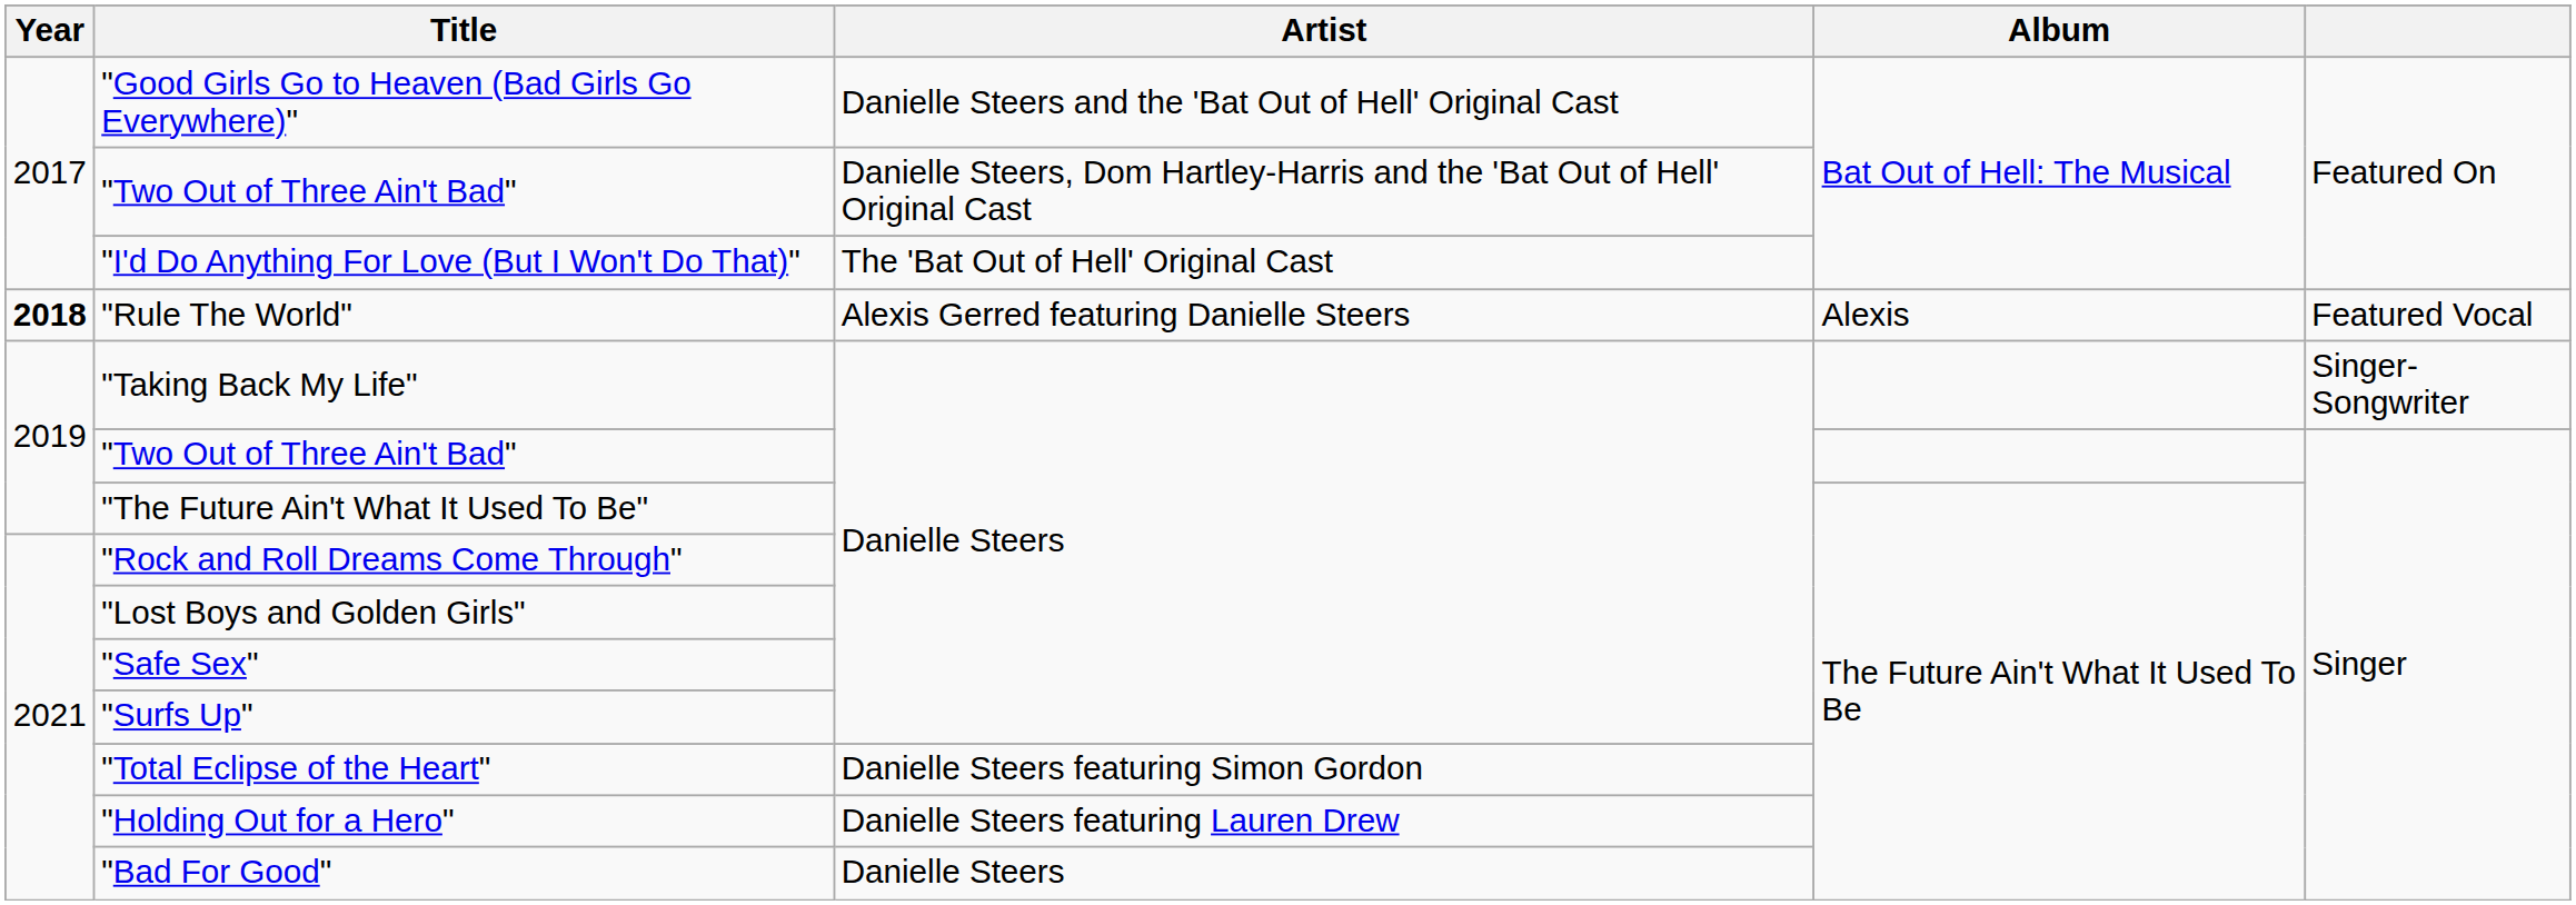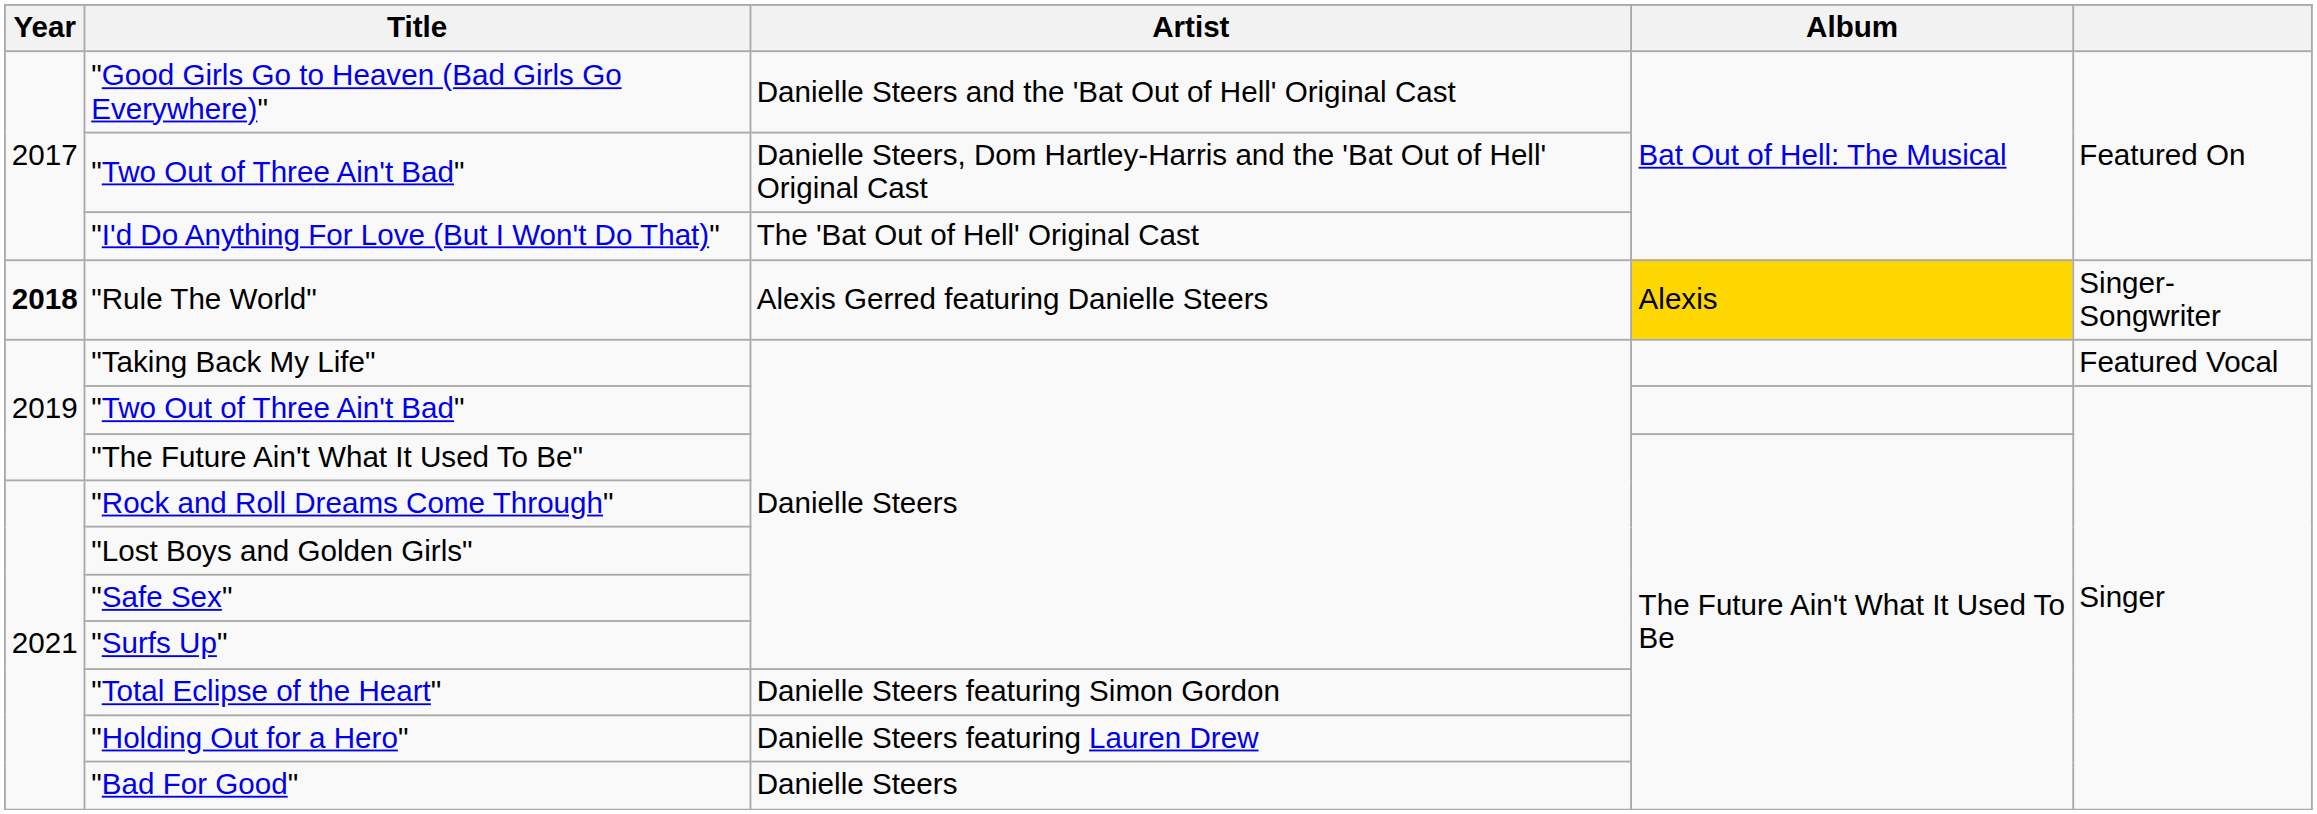 <table class="wikitable plainrowheaders sortable">
 <tr>
 <th scope="col">Year</th>
 <th scope="col">Title</th>
 <th scope="col">Artist</th>
 <th scope="col">Album</th>
 <th style="text-align: center;" class="unsortable"></th>
 </tr>
 <tr>
 <td rowspan="3">2017</td>
 <td>"<a href='#'>Good Girls Go to Heaven (Bad Girls Go Everywhere)</a>"</td>
 <td>Danielle Steers and the 'Bat Out of Hell' Original Cast</td>
 <td rowspan="3"><a href='#'>Bat Out of Hell: The Musical</a></td>
 <td rowspan="3">Featured On</td>
 </tr>
 <tr>
 <td>"<a href='#'>Two Out of Three Ain't Bad</a>"</td>
 <td>Danielle Steers, Dom Hartley-Harris and the 'Bat Out of Hell' Original Cast</td>
 </tr>
 <tr>
 <td>"<a href='#'>I'd Do Anything For Love (But I Won't Do That)</a>"</td>
 <td>The 'Bat Out of Hell' Original Cast</td>
 </tr>
 <tr>
 <td><strong>2018</strong></td>
 <td>"Rule The World"</td>
 <td>Alexis Gerred featuring Danielle Steers</td>
-<td>Alexis</td>
-<td>Featured Vocal</td>
+<td style="background: gold;">Alexis</td>
+<td>Singer-Songwriter</td>
 </tr>
 <tr>
 <td rowspan="3">2019</td>
 <td>"Taking Back My Life"</td>
 <td rowspan="7">Danielle Steers</td>
 <td></td>
-<td>Singer-Songwriter</td>
+<td>Featured Vocal</td>
 </tr>
 <tr>
 <td>"<a href='#'>Two Out of Three Ain't Bad</a>"</td>
 <td></td>
 <td rowspan="9">Singer</td>
 </tr>
 <tr>
 <td>"The Future Ain't What It Used To Be"</td>
 <td rowspan="8">The Future Ain't What It Used To Be</td>
 </tr>
 <tr>
 <td rowspan="8">2021</td>
 <td>"<a href='#'>Rock and Roll Dreams Come Through</a>"</td>
 </tr>
 <tr>
 <td>"Lost Boys and Golden Girls"</td>
 </tr>
 <tr>
 <td>"<a href='#'>Safe Sex</a>"</td>
 </tr>
 <tr>
 <td>"<a href='#'>Surfs Up</a>"</td>
 </tr>
 <tr>
 <td>"<a href='#'>Total Eclipse of the Heart</a>"</td>
 <td>Danielle Steers featuring Simon Gordon</td>
 </tr>
 <tr>
 <td>"<a href='#'>Holding Out for a Hero</a>"</td>
 <td>Danielle Steers featuring <a href='#'>Lauren Drew</a></td>
 </tr>
 <tr>
 <td>"<a href='#'>Bad For Good</a>"</td>
 <td>Danielle Steers</td>
 </tr>
 </table>
